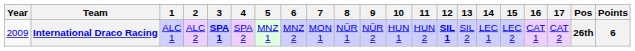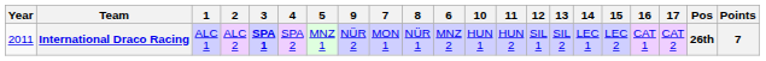 <table class="wikitable" style="text-align:center; font-size:85%">
 <tr>
 <th>Year</th>
 <th>Team</th>
 <th>1</th>
 <th>2</th>
 <th>3</th>
 <th>4</th>
 <th>5</th>
-<th>6</th>
+<th>9</th>
 <th>7</th>
 <th>8</th>
-<th>9</th>
+<th>6</th>
 <th>10</th>
 <th>11</th>
 <th>12</th>
 <th>13</th>
 <th>14</th>
 <th>15</th>
 <th>16</th>
 <th>17</th>
 <th>Pos</th>
 <th>Points</th>
 </tr>
 <tr>
-<td><a href='#'>2009</a></td>
+<td><a href='#'>2011</a></td>
 <th nowrap><a href='#'>International Draco Racing</a></th>
 <td style="background:#CFCFFF;"><a href='#'>ALC<br>1</a><br></td>
 <td style="background:#EFCFFF;"><a href='#'>ALC<br>2</a><br></td>
 <td style="background:#CFCFFF;"><strong><a href='#'>SPA<br>1</a><br></strong></td>
 <td style="background:#EFCFFF;"><a href='#'>SPA<br>2</a><br></td>
 <td style="background:#DFFFDF;"><a href='#'>MNZ<br>1</a><br></td>
-<td style="background:#CFCFFF;"><a href='#'>MNZ<br>2</a><br></td>
+<td style="background:#CFCFFF;"><a href='#'>NÜR<br>2</a><br></td>
 <td style="background:#CFCFFF;"><a href='#'>MON<br>1</a><br></td>
 <td style="background:#CFCFFF;"><a href='#'>NÜR<br>1</a><br></td>
-<td style="background:#CFCFFF;"><a href='#'>NÜR<br>2</a><br></td>
+<td style="background:#CFCFFF;"><a href='#'>MNZ<br>2</a><br></td>
 <td style="background:#CFCFFF;"><a href='#'>HUN<br>1</a><br></td>
 <td style="background:#CFCFFF;"><a href='#'>HUN<br>2</a><br></td>
-<td style="background:#CFCFFF;"><strong><a href='#'>SIL<br>1</a><br></strong></td>
+<td style="background:#CFCFFF;"><a href='#'>SIL<br>1</a><br></td>
 <td style="background:#CFCFFF;"><a href='#'>SIL<br>2</a><br></td>
 <td style="background:#CFCFFF;"><a href='#'>LEC<br>1</a><br></td>
 <td style="background:#CFCFFF;"><a href='#'>LEC<br>2</a><br></td>
 <td style="background:#EFCFFF;"><a href='#'>CAT<br>1</a><br></td>
 <td style="background:#EFCFFF;"><a href='#'>CAT<br>2</a><br></td>
 <th>26th</th>
-<th>6</th>
+<th>7</th>
 </tr>
 </table>
